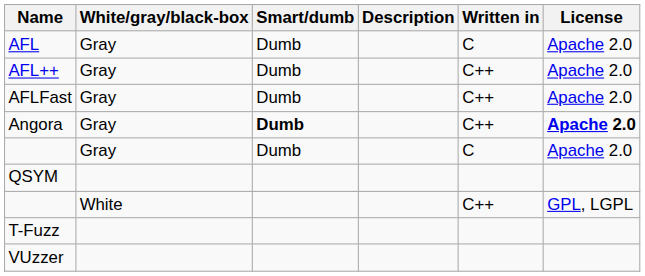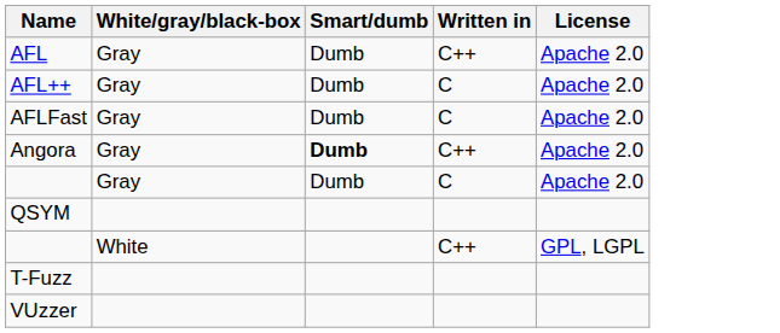 <table class="wikitable">
 <tr>
 <th>Name</th>
 <th>White/gray/black-box</th>
 <th>Smart/dumb</th>
-<th>Description</th>
 <th>Written in</th>
 <th>License</th>
 </tr>
 <tr>
 <td><a href='#'>AFL</a></td>
 <td>Gray</td>
 <td>Dumb</td>
-<td></td>
-<td>C</td>
+<td>C++</td>
 <td><a href='#'>Apache</a> 2.0</td>
 </tr>
 <tr>
 <td><a href='#'>AFL++</a></td>
 <td>Gray</td>
 <td>Dumb</td>
-<td></td>
-<td>C++</td>
+<td>C</td>
 <td><a href='#'>Apache</a> 2.0</td>
 </tr>
 <tr>
 <td>AFLFast</td>
 <td>Gray</td>
 <td>Dumb</td>
-<td></td>
-<td>C++</td>
+<td>C</td>
 <td><a href='#'>Apache</a> 2.0</td>
 </tr>
 <tr>
 <td>Angora</td>
 <td>Gray</td>
 <td><strong>Dumb</strong></td>
-<td></td>
 <td>C++</td>
-<td><strong><a href='#'>Apache</a> 2.0</strong></td>
+<td><a href='#'>Apache</a> 2.0</td>
 </tr>
 <tr>
 <td></td>
 <td>Gray</td>
 <td>Dumb</td>
-<td></td>
 <td>C</td>
 <td><a href='#'>Apache</a> 2.0</td>
 </tr>
 <tr>
 <td>QSYM</td>
 <td></td>
 <td></td>
 <td></td>
 <td></td>
-<td></td>
 </tr>
 <tr>
 <td></td>
 <td>White</td>
-<td></td>
 <td></td>
 <td>C++</td>
 <td><a href='#'>GPL</a>, LGPL</td>
 </tr>
 <tr>
 <td>T-Fuzz</td>
-<td></td>
 <td></td>
 <td></td>
 <td></td>
 <td></td>
 </tr>
 <tr>
 <td>VUzzer</td>
 <td></td>
 <td></td>
 <td></td>
 <td></td>
-<td></td>
 </tr>
 </table>
